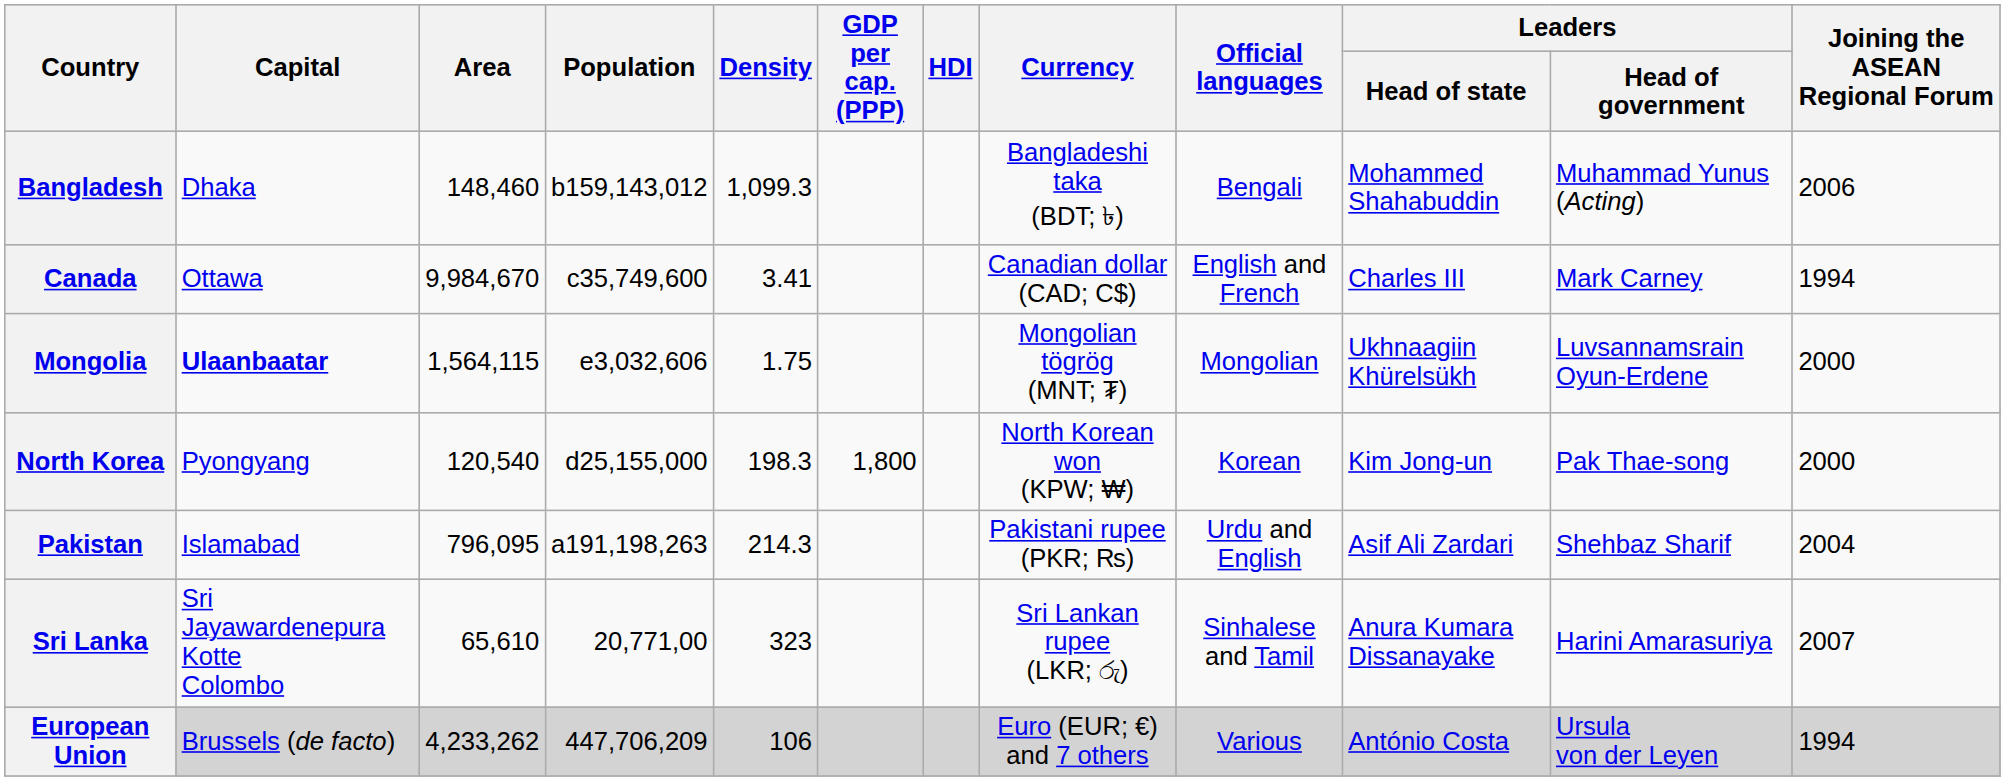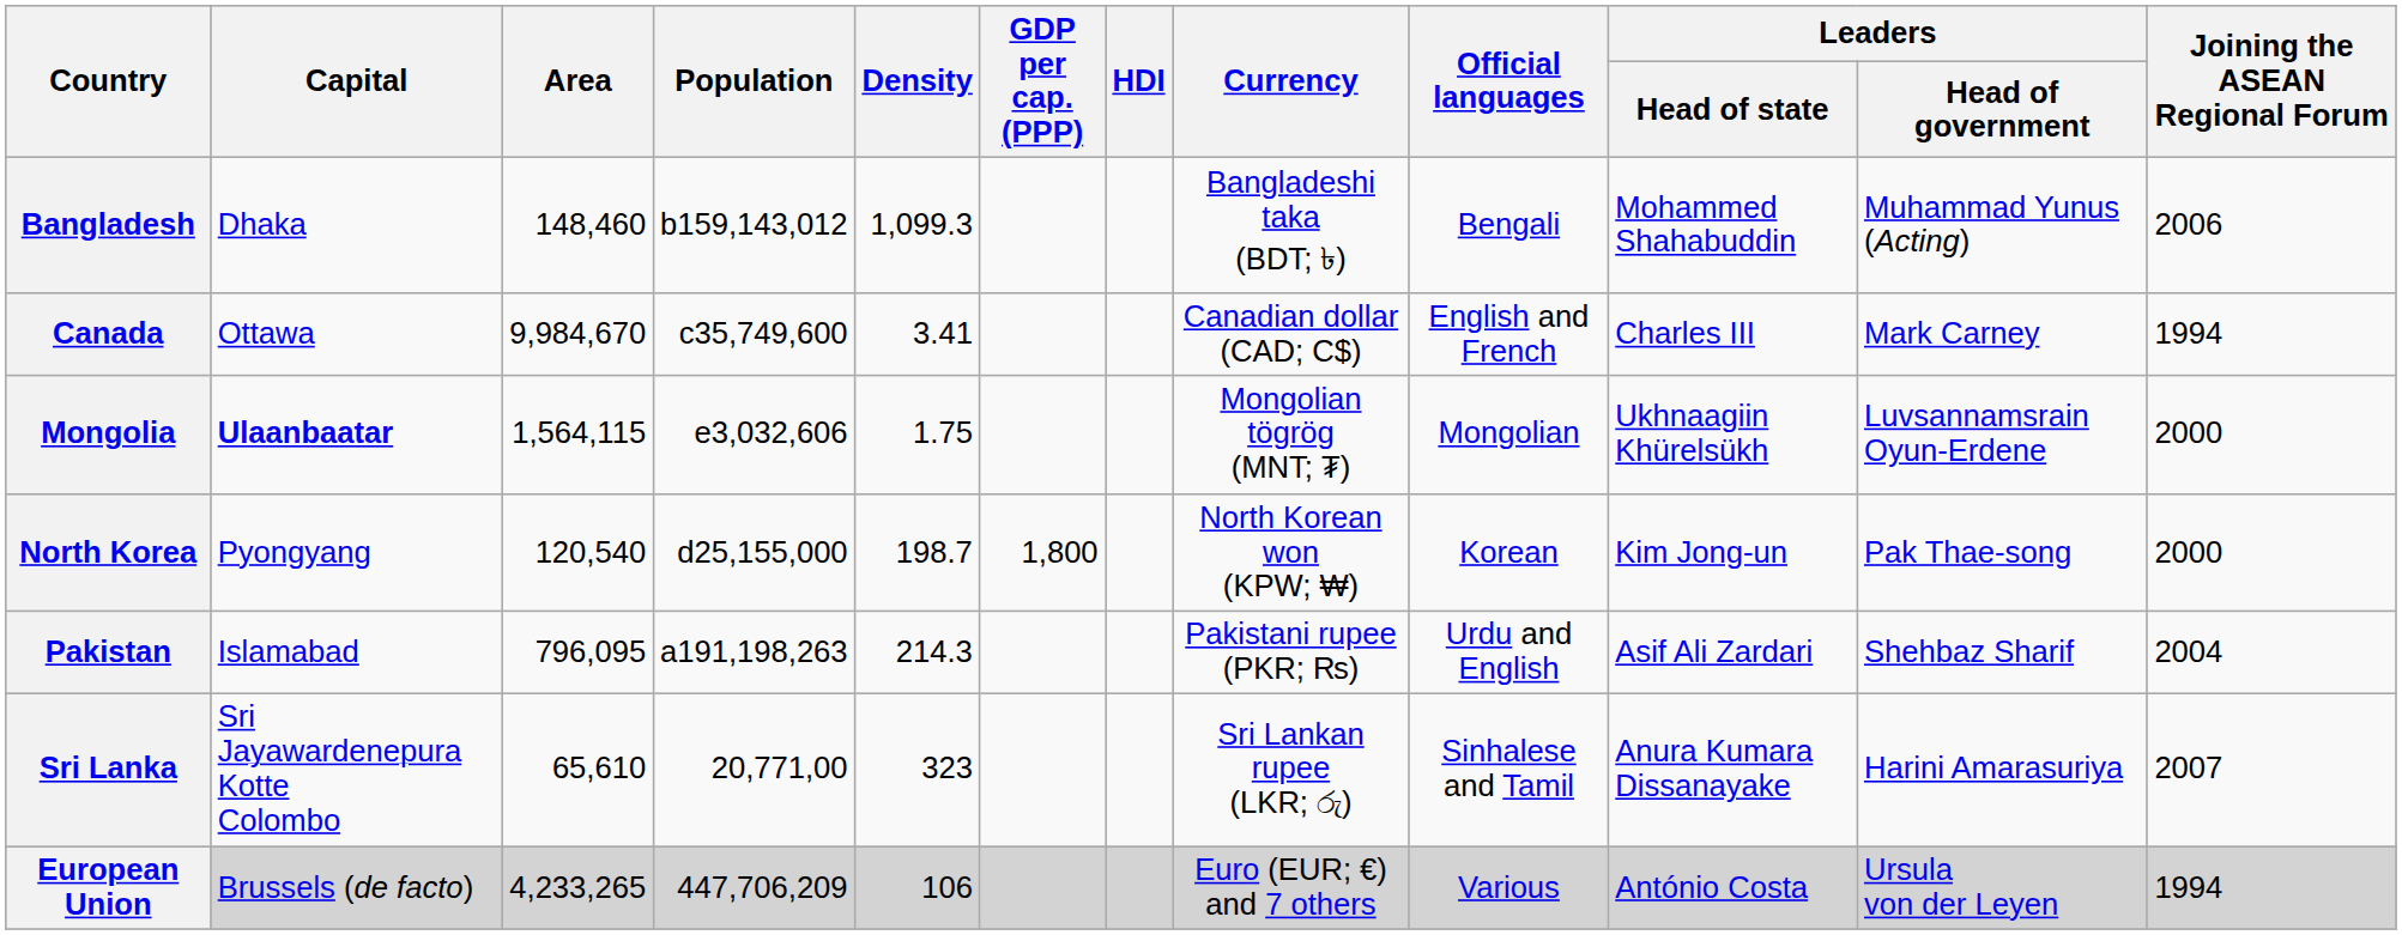 <table class="wikitable sortable plainrowheaders">
 <tr>
 <th scope="col" rowspan=2>Country</th>
 <th scope="col" rowspan=2>Capital</th>
 <th scope="col" rowspan=2>Area<br></th>
 <th scope="col" rowspan=2>Population</th>
 <th scope="col" rowspan=2><a href='#'>Density</a><br></th>
 <th scope="col" rowspan=2><a href='#'>GDP per cap.<br>(PPP)</a></th>
 <th scope="col" rowspan=2><a href='#'>HDI</a></th>
 <th scope="col" rowspan=2><a href='#'>Currency</a></th>
 <th scope="col" class="unsortable" rowspan=2><a href='#'>Official languages</a></th>
 <th scope="col" class="unsortable" colspan=2>Leaders</th>
 <th scope="col" rowspan=2>Joining the ASEAN Regional Forum</th>
 </tr>
 <tr>
 <th scope="col" class="unsortable">Head of state</th>
 <th scope="col" class="unsortable">Head of government</th>
 </tr>
 <tr>
 <th scope="row"><a href='#'>Bangladesh</a></th>
 <td><a href='#'>Dhaka</a></td>
 <td align=right>148,460</td>
 <td align="right"><span>b</span>159,143,012</td>
 <td align=right>1,099.3</td>
 <td align=right></td>
 <td align="right"></td>
 <td align="center"><a href='#'>Bangladeshi taka</a><br>(BDT; ৳)</td>
 <td align=center><a href='#'>Bengali</a></td>
 <td><a href='#'>Mohammed Shahabuddin</a></td>
 <td><a href='#'>Muhammad Yunus</a> (<em>Acting</em>)</td>
 <td>2006</td>
 </tr>
 <tr>
 <th scope="row"><a href='#'>Canada</a></th>
 <td><a href='#'>Ottawa</a></td>
 <td align=right>9,984,670</td>
 <td align=right><span>c</span>35,749,600</td>
 <td align=right>3.41</td>
 <td align=right></td>
 <td align=right></td>
 <td align=center><a href='#'>Canadian dollar</a><br>(CAD; C$)</td>
 <td align=center><a href='#'>English</a> and <a href='#'>French</a></td>
 <td><a href='#'>Charles&nbsp;III</a></td>
 <td><a href='#'>Mark Carney</a></td>
 <td>1994</td>
 </tr>
 <tr>
 <th scope="row"><a href='#'>Mongolia</a></th>
 <td><strong><a href='#'>Ulaanbaatar</a></strong></td>
 <td align=right>1,564,115</td>
 <td align=right><span>e</span>3,032,606</td>
 <td align=right>1.75</td>
 <td align=right></td>
 <td align=right></td>
 <td align=center><a href='#'>Mongolian tögrög</a><br>(MNT; ₮)</td>
 <td align=center><a href='#'>Mongolian</a></td>
 <td><a href='#'>Ukhnaagiin Khürelsükh</a></td>
 <td><a href='#'>Luvsannamsrain Oyun-Erdene</a></td>
 <td>2000</td>
 </tr>
 <tr>
 <th scope="row"><a href='#'>North Korea</a></th>
 <td><a href='#'>Pyongyang</a></td>
 <td align=right>120,540</td>
 <td align=right><span>d</span>25,155,000</td>
-<td align=right>198.3</td>
+<td align=right>198.7</td>
 <td align=right><span>1,800</span> </td>
 <td align=right><span></span> </td>
 <td align=center><a href='#'>North Korean won</a><br>(KPW; ₩)</td>
 <td align=center><a href='#'>Korean</a></td>
 <td><a href='#'>Kim Jong-un</a></td>
 <td><a href='#'>Pak Thae-song</a></td>
 <td>2000</td>
 </tr>
 <tr>
 <th scope="row"><a href='#'>Pakistan</a></th>
 <td><a href='#'>Islamabad</a></td>
 <td align=right>796,095</td>
 <td align=right><span>a</span>191,198,263</td>
 <td align=right>214.3</td>
 <td align=right></td>
 <td align=right></td>
 <td align=center><a href='#'>Pakistani rupee</a><br>(PKR; ₨)</td>
 <td align=center><a href='#'>Urdu</a> and <a href='#'>English</a></td>
 <td><a href='#'>Asif Ali Zardari</a></td>
 <td><a href='#'>Shehbaz Sharif</a></td>
 <td>2004</td>
 </tr>
 <tr>
 <th scope="row"><a href='#'>Sri Lanka</a></th>
 <td><a href='#'>Sri Jayawardenepura Kotte</a> <br><a href='#'>Colombo</a> </td>
 <td align=right>65,610</td>
 <td align=right>20,771,00</td>
 <td align=right>323</td>
 <td align=right></td>
 <td align=right></td>
 <td align=center><a href='#'>Sri Lankan rupee</a><br>(LKR; රු)</td>
 <td align=center><a href='#'>Sinhalese</a> and <a href='#'>Tamil</a></td>
 <td><a href='#'>Anura Kumara Dissanayake</a></td>
 <td><a href='#'>Harini Amarasuriya</a></td>
 <td>2007</td>
 </tr>
 <tr bgcolor=lightgrey class="sortbottom">
 <th scope="row"><a href='#'>European Union</a></th>
 <td><a href='#'>Brussels</a> (<em>de facto</em>)</td>
-<td align=right>4,233,262</td>
+<td align=right>4,233,265</td>
 <td align=right>447,706,209</td>
 <td align=right>106</td>
 <td align=right></td>
 <td align=right><span></span> </td>
 <td align=center><a href='#'>Euro</a> (EUR; €) and <a href='#'>7 others</a></td>
 <td align=center><a href='#'>Various</a></td>
 <td><a href='#'>António Costa</a></td>
 <td><a href='#'>Ursula von&nbsp;der&nbsp;Leyen</a></td>
 <td>1994</td>
 </tr>
 </table>
